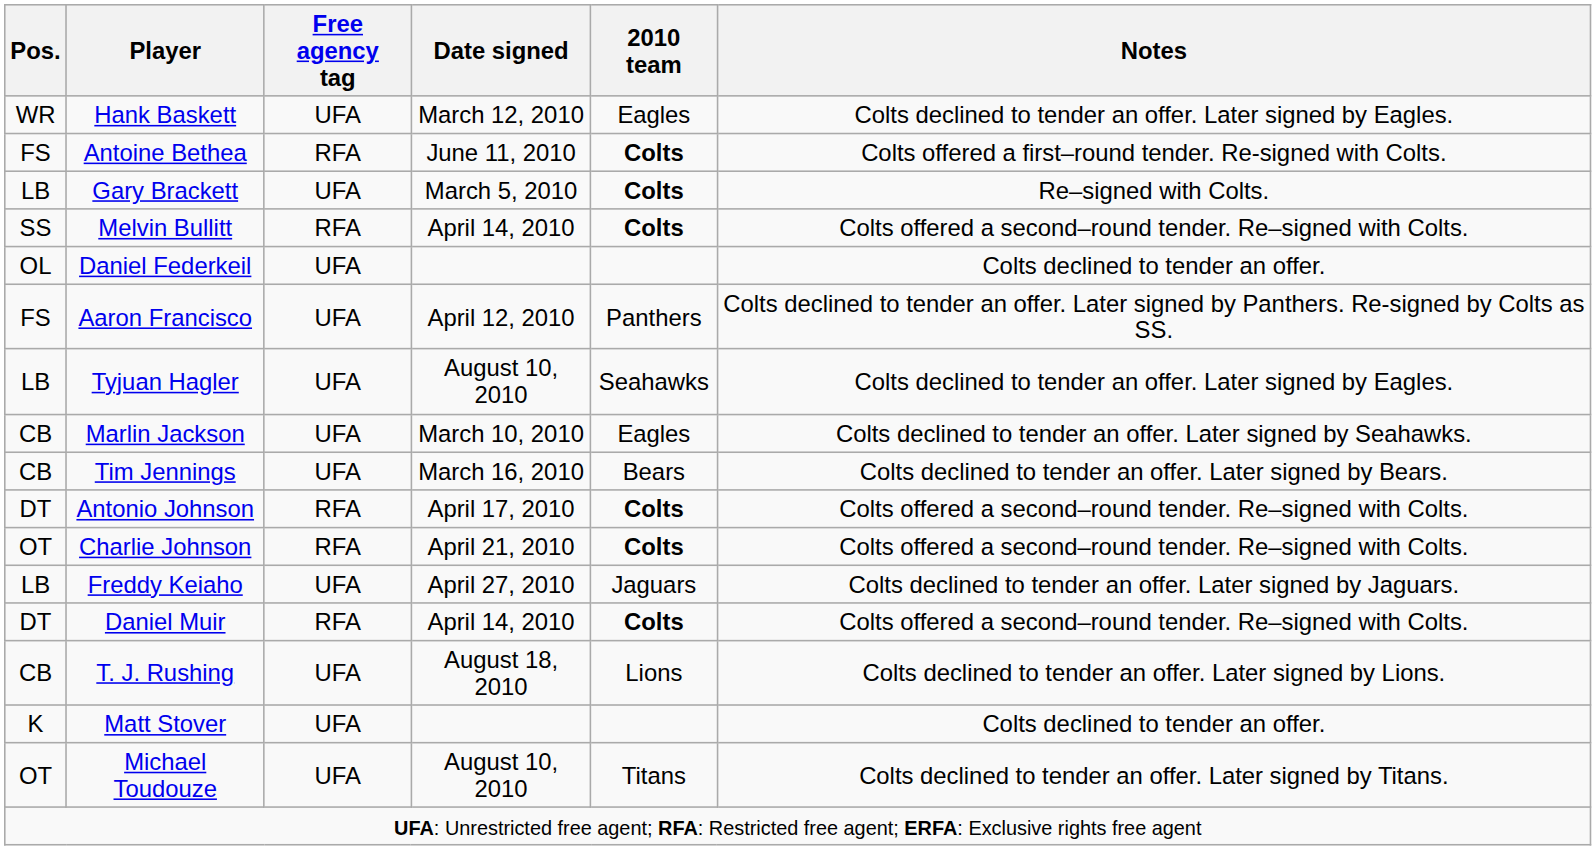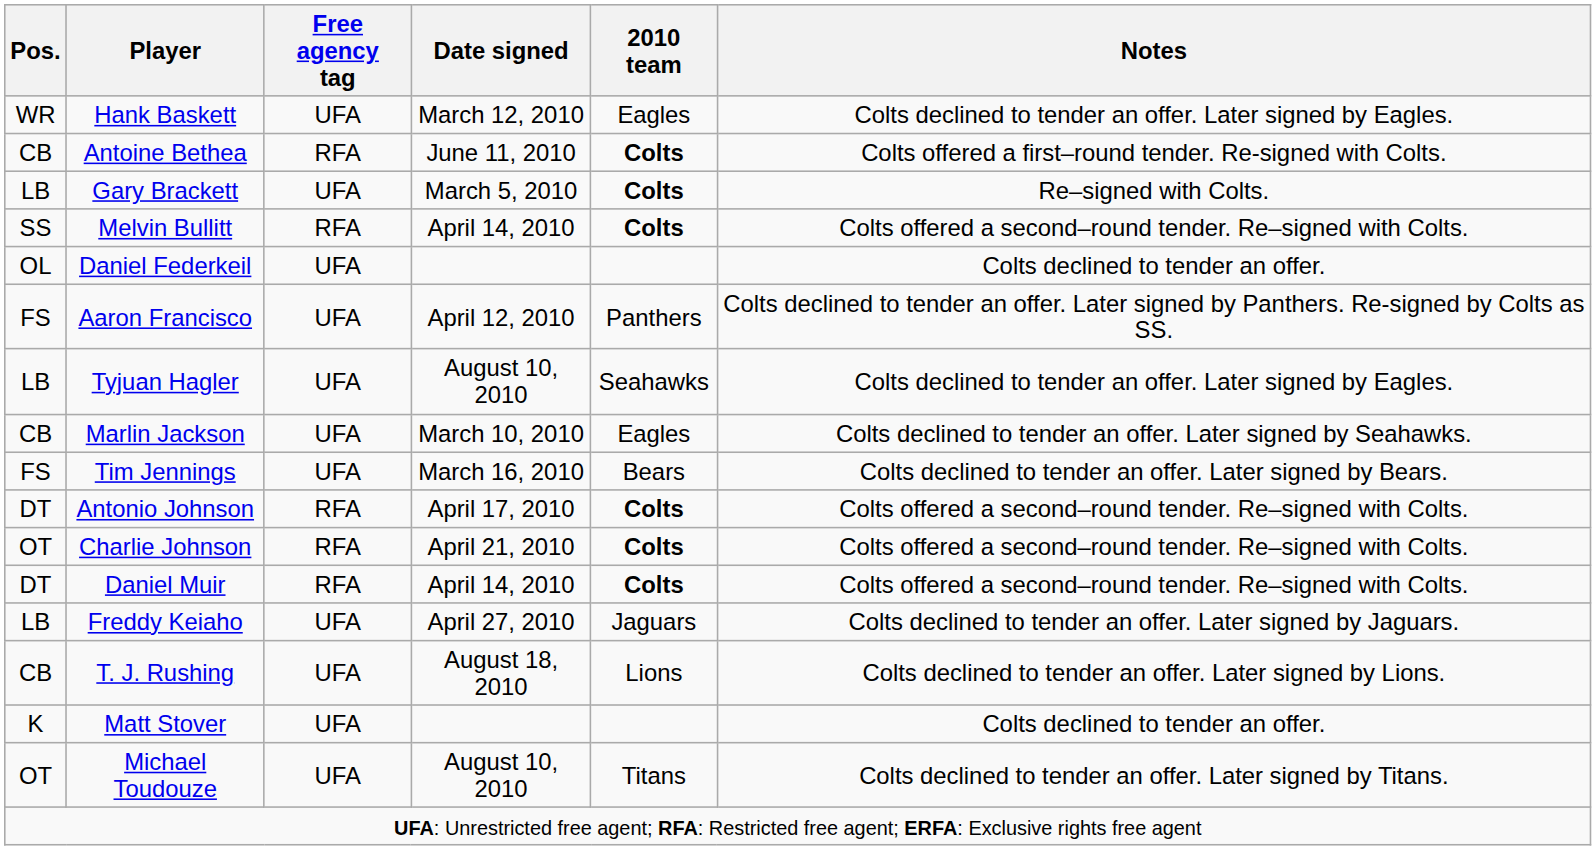 <table class="wikitable sortable"  style="font-size:95%; text-align:center; width:80%;">
 <tr>
 <th>Pos.</th>
 <th>Player</th>
 <th><a href='#'>Free agency</a><br>tag</th>
 <th>Date signed</th>
 <th>2010 team</th>
 <th>Notes</th>
 </tr>
 <tr>
 <td>WR</td>
 <td><a href='#'>Hank Baskett</a></td>
 <td>UFA</td>
 <td>March 12, 2010</td>
 <td>Eagles</td>
 <td>Colts declined to tender an offer. Later signed by Eagles.</td>
 </tr>
 <tr>
-<td>FS</td>
+<td>CB</td>
 <td><a href='#'>Antoine Bethea</a></td>
 <td>RFA</td>
 <td>June 11, 2010</td>
 <td><strong>Colts</strong></td>
 <td>Colts offered a first–round tender. Re-signed with Colts.</td>
 </tr>
 <tr>
 <td>LB</td>
 <td><a href='#'>Gary Brackett</a></td>
 <td>UFA</td>
 <td>March 5, 2010</td>
 <td><strong>Colts</strong></td>
 <td>Re–signed with Colts.</td>
 </tr>
 <tr>
 <td>SS</td>
 <td><a href='#'>Melvin Bullitt</a></td>
 <td>RFA</td>
 <td>April 14, 2010</td>
 <td><strong>Colts</strong></td>
 <td>Colts offered a second–round tender. Re–signed with Colts.</td>
 </tr>
 <tr>
 <td>OL</td>
 <td><a href='#'>Daniel Federkeil</a></td>
 <td>UFA</td>
 <td></td>
 <td></td>
 <td>Colts declined to tender an offer.</td>
 </tr>
 <tr>
 <td>FS</td>
 <td><a href='#'>Aaron Francisco</a></td>
 <td>UFA</td>
 <td>April 12, 2010</td>
 <td>Panthers</td>
 <td>Colts declined to tender an offer. Later signed by Panthers. Re-signed by Colts as SS.</td>
 </tr>
 <tr>
 <td>LB</td>
 <td><a href='#'>Tyjuan Hagler</a></td>
 <td>UFA</td>
 <td>August 10, 2010</td>
 <td>Seahawks</td>
 <td>Colts declined to tender an offer. Later signed by Eagles.</td>
 </tr>
 <tr>
 <td>CB</td>
 <td><a href='#'>Marlin Jackson</a></td>
 <td>UFA</td>
 <td>March 10, 2010</td>
 <td>Eagles</td>
 <td>Colts declined to tender an offer. Later signed by Seahawks.</td>
 </tr>
 <tr>
-<td>CB</td>
+<td>FS</td>
 <td><a href='#'>Tim Jennings</a></td>
 <td>UFA</td>
 <td>March 16, 2010</td>
 <td>Bears</td>
 <td>Colts declined to tender an offer. Later signed by Bears.</td>
 </tr>
 <tr>
 <td>DT</td>
 <td><a href='#'>Antonio Johnson</a></td>
 <td>RFA</td>
 <td>April 17, 2010</td>
 <td><strong>Colts</strong></td>
 <td>Colts offered a second–round tender. Re–signed with Colts.</td>
 </tr>
 <tr>
 <td>OT</td>
 <td><a href='#'>Charlie Johnson</a></td>
 <td>RFA</td>
 <td>April 21, 2010</td>
 <td><strong>Colts</strong></td>
 <td>Colts offered a second–round tender. Re–signed with Colts.</td>
 </tr>
 <tr>
+<td>DT</td>
+<td><a href='#'>Daniel Muir</a></td>
+<td>RFA</td>
+<td>April 14, 2010</td>
+<td><strong>Colts</strong></td>
+<td>Colts offered a second–round tender. Re–signed with Colts.</td>
+</tr>
+<tr>
 <td>LB</td>
 <td><a href='#'>Freddy Keiaho</a></td>
 <td>UFA</td>
 <td>April 27, 2010</td>
 <td>Jaguars</td>
 <td>Colts declined to tender an offer. Later signed by Jaguars.</td>
-</tr>
-<tr>
-<td>DT</td>
-<td><a href='#'>Daniel Muir</a></td>
-<td>RFA</td>
-<td>April 14, 2010</td>
-<td><strong>Colts</strong></td>
-<td>Colts offered a second–round tender. Re–signed with Colts.</td>
 </tr>
 <tr>
 <td>CB</td>
 <td><a href='#'>T. J. Rushing</a></td>
 <td>UFA</td>
 <td>August 18, 2010</td>
 <td>Lions</td>
 <td>Colts declined to tender an offer. Later signed by Lions.</td>
 </tr>
 <tr>
 <td>K</td>
 <td><a href='#'>Matt Stover</a></td>
 <td>UFA</td>
 <td></td>
 <td></td>
 <td>Colts declined to tender an offer.</td>
 </tr>
 <tr>
 <td>OT</td>
 <td><a href='#'>Michael Toudouze</a></td>
 <td>UFA</td>
 <td>August 10, 2010</td>
 <td>Titans</td>
 <td>Colts declined to tender an offer. Later signed by Titans.</td>
 </tr>
 <tr>
 <td colspan="6"><small><strong>UFA</strong>: Unrestricted free agent; <strong>RFA</strong>: Restricted free agent; <strong>ERFA</strong>: Exclusive rights free agent</small></td>
 </tr>
 </table>
